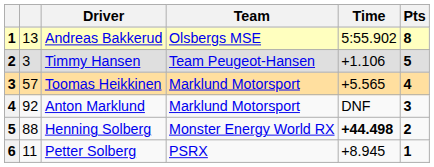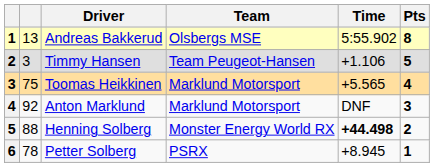 <table class=wikitable style="font-size:95%">
 <tr>
 <th></th>
 <th></th>
 <th>Driver</th>
 <th>Team</th>
 <th>Time</th>
 <th>Pts</th>
 </tr>
 <tr>
 <th style="background:#ffffbf;">1</th>
 <td style="background:#ffffbf;">13</td>
 <td style="background:#ffffbf;"> <a href='#'>Andreas Bakkerud</a></td>
 <td style="background:#ffffbf;"><a href='#'>Olsbergs MSE</a></td>
 <td style="background:#ffffbf;">5:55.902</td>
 <td style="background:#ffffbf;"><strong>8</strong></td>
 </tr>
 <tr>
 <th style="background:#dfdfdf;">2</th>
 <td style="background:#dfdfdf;">3</td>
 <td style="background:#dfdfdf;"> <a href='#'>Timmy Hansen</a></td>
 <td style="background:#dfdfdf;"><a href='#'>Team Peugeot-Hansen</a></td>
 <td style="background:#dfdfdf;">+1.106</td>
 <td style="background:#dfdfdf;"><strong>5</strong></td>
 </tr>
 <tr>
 <th style="background:#ffdf9f;">3</th>
-<td style="background:#ffdf9f;">57</td>
+<td style="background:#ffdf9f;">75</td>
 <td style="background:#ffdf9f;"> <a href='#'>Toomas Heikkinen</a></td>
 <td style="background:#ffdf9f;"><a href='#'>Marklund Motorsport</a></td>
 <td style="background:#ffdf9f;">+5.565</td>
 <td style="background:#ffdf9f;"><strong>4</strong></td>
 </tr>
 <tr>
 <th>4</th>
 <td>92</td>
 <td> <a href='#'>Anton Marklund</a></td>
 <td><a href='#'>Marklund Motorsport</a></td>
 <td>DNF</td>
 <td><strong>3</strong></td>
 </tr>
 <tr>
 <th>5</th>
 <td>88</td>
 <td> <a href='#'>Henning Solberg</a></td>
 <td><a href='#'>Monster Energy World RX</a></td>
 <td><strong>+44.498</strong></td>
 <td><strong>2</strong></td>
 </tr>
 <tr>
 <th>6</th>
-<td>11</td>
+<td>78</td>
 <td> <a href='#'>Petter Solberg</a></td>
 <td><a href='#'>PSRX</a></td>
 <td>+8.945</td>
 <td><strong>1</strong></td>
 </tr>
 </table>
